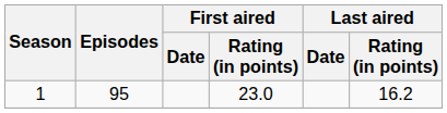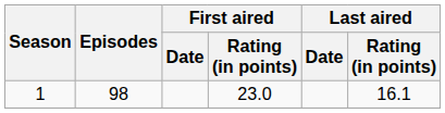 <table class="wikitable" style="text-align: center">
 <tr>
 <th scope="col" rowspan="2">Season</th>
 <th scope="col" rowspan="2" colspan="1">Episodes</th>
 <th scope="col" colspan="2">First aired</th>
 <th scope="col" colspan="2">Last aired</th>
 </tr>
 <tr>
 <th scope="col">Date</th>
 <th scope="col">Rating<br>(in points)</th>
 <th scope="col">Date</th>
 <th scope="col">Rating<br>(in points)</th>
 </tr>
 <tr>
 <td>1</td>
-<td>95</td>
+<td>98</td>
 <td></td>
 <td>23.0</td>
 <td></td>
-<td>16.2</td>
+<td>16.1</td>
 </tr>
 <tr>
 </tr>
 </table>
